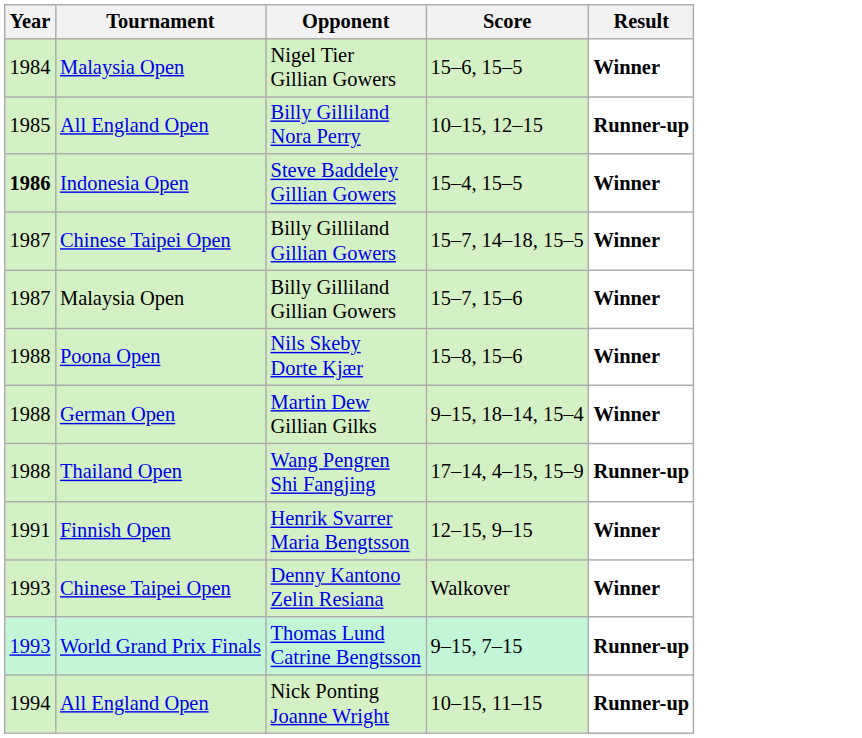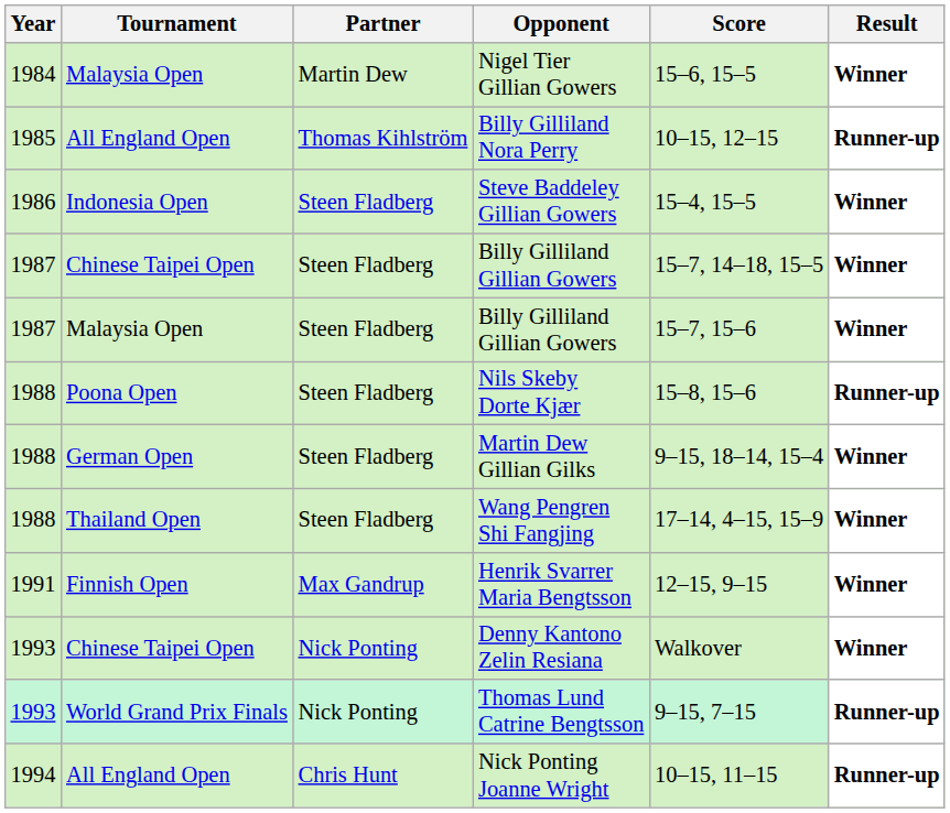 <table class="sortable wikitable" style="font-size: 90%;">
 <tr>
 <th>Year</th>
 <th>Tournament</th>
+<th>Partner</th>
 <th>Opponent</th>
 <th>Score</th>
 <th>Result</th>
 </tr>
 <tr style="background:#D4F1C5">
 <td align="center">1984</td>
 <td align="left"><a href='#'>Malaysia Open</a></td>
+<td align="left"> Martin Dew</td>
 <td align="left"> Nigel Tier<br> Gillian Gowers</td>
 <td align="left">15–6, 15–5</td>
 <td style="text-align:left; background:white"> <strong>Winner</strong></td>
 </tr>
 <tr style="background:#D4F1C5">
 <td align="center">1985</td>
 <td align="left"><a href='#'>All England Open</a></td>
+<td align="left"> <a href='#'>Thomas Kihlström</a></td>
 <td align="left"> <a href='#'>Billy Gilliland</a><br> <a href='#'>Nora Perry</a></td>
 <td align="left">10–15, 12–15</td>
 <td style="text-align:left; background:white"> <strong>Runner-up</strong></td>
 </tr>
 <tr style="background:#D4F1C5">
-<td align="center"><strong>1986</strong></td>
+<td align="center">1986</td>
 <td align="left"><a href='#'>Indonesia Open</a></td>
+<td align="left"> <a href='#'>Steen Fladberg</a></td>
 <td align="left"> <a href='#'>Steve Baddeley</a><br> <a href='#'>Gillian Gowers</a></td>
 <td align="left">15–4, 15–5</td>
 <td style="text-align:left; background:white"> <strong>Winner</strong></td>
 </tr>
 <tr style="background:#D4F1C5">
 <td align="center">1987</td>
 <td align="left"><a href='#'>Chinese Taipei Open</a></td>
+<td align="left"> Steen Fladberg</td>
 <td align="left"> Billy Gilliland<br> <a href='#'>Gillian Gowers</a></td>
 <td align="left">15–7, 14–18, 15–5</td>
 <td style="text-align:left; background:white"> <strong>Winner</strong></td>
 </tr>
 <tr style="background:#D4F1C5">
 <td align="center">1987</td>
 <td align="left">Malaysia Open</td>
+<td align="left"> Steen Fladberg</td>
 <td align="left"> Billy Gilliland<br> Gillian Gowers</td>
 <td align="left">15–7, 15–6</td>
 <td style="text-align:left; background:white"> <strong>Winner</strong></td>
 </tr>
 <tr style="background:#D4F1C5">
 <td align="center">1988</td>
 <td align="left"><a href='#'>Poona Open</a></td>
+<td align="left"> Steen Fladberg</td>
 <td align="left"> <a href='#'>Nils Skeby</a><br> <a href='#'>Dorte Kjær</a></td>
 <td align="left">15–8, 15–6</td>
-<td style="text-align:left; background:white"> <strong>Winner</strong></td>
+<td style="text-align:left; background:white"> <strong>Runner-up</strong></td>
 </tr>
 <tr style="background:#D4F1C5">
 <td align="center">1988</td>
 <td align="left"><a href='#'>German Open</a></td>
+<td align="left"> Steen Fladberg</td>
 <td align="left"> <a href='#'>Martin Dew</a><br> Gillian Gilks</td>
 <td align="left">9–15, 18–14, 15–4</td>
 <td style="text-align:left; background:white"> <strong>Winner</strong></td>
 </tr>
 <tr style="background:#D4F1C5">
 <td align="center">1988</td>
 <td align="left"><a href='#'>Thailand Open</a></td>
+<td align="left"> Steen Fladberg</td>
 <td align="left"> <a href='#'>Wang Pengren</a><br> <a href='#'>Shi Fangjing</a></td>
 <td align="left">17–14, 4–15, 15–9</td>
-<td style="text-align:left; background:white"> <strong>Runner-up</strong></td>
+<td style="text-align:left; background:white"> <strong>Winner</strong></td>
 </tr>
 <tr style="background:#D4F1C5">
 <td align="center">1991</td>
 <td align="left"><a href='#'>Finnish Open</a></td>
+<td align="left"> <a href='#'>Max Gandrup</a></td>
 <td align="left"> <a href='#'>Henrik Svarrer</a><br> <a href='#'>Maria Bengtsson</a></td>
 <td align="left">12–15, 9–15</td>
 <td style="text-align:left; background:white"> <strong>Winner</strong></td>
 </tr>
 <tr style="background:#D4F1C5">
 <td align="center">1993</td>
 <td align="left"><a href='#'>Chinese Taipei Open</a></td>
+<td align="left"> <a href='#'>Nick Ponting</a></td>
 <td align="left"> <a href='#'>Denny Kantono</a><br> <a href='#'>Zelin Resiana</a></td>
 <td align="left">Walkover</td>
 <td style="text-align:left; background:white"> <strong>Winner</strong></td>
 </tr>
 <tr style="background:#C3F6D7">
 <td align="center"><a href='#'>1993</a></td>
 <td align="left"><a href='#'>World Grand Prix Finals</a></td>
+<td align="left"> Nick Ponting</td>
 <td align="left"> <a href='#'>Thomas Lund</a><br> <a href='#'>Catrine Bengtsson</a></td>
 <td align="left">9–15, 7–15</td>
 <td style="text-align:left; background:white"> <strong>Runner-up</strong></td>
 </tr>
 <tr style="background:#D4F1C5">
 <td align="center">1994</td>
 <td align="left"><a href='#'>All England Open</a></td>
+<td align="left"> <a href='#'>Chris Hunt</a></td>
 <td align="left"> Nick Ponting<br> <a href='#'>Joanne Wright</a></td>
 <td align="left">10–15, 11–15</td>
 <td style="text-align:left; background:white"> <strong>Runner-up</strong></td>
 </tr>
 </table>
